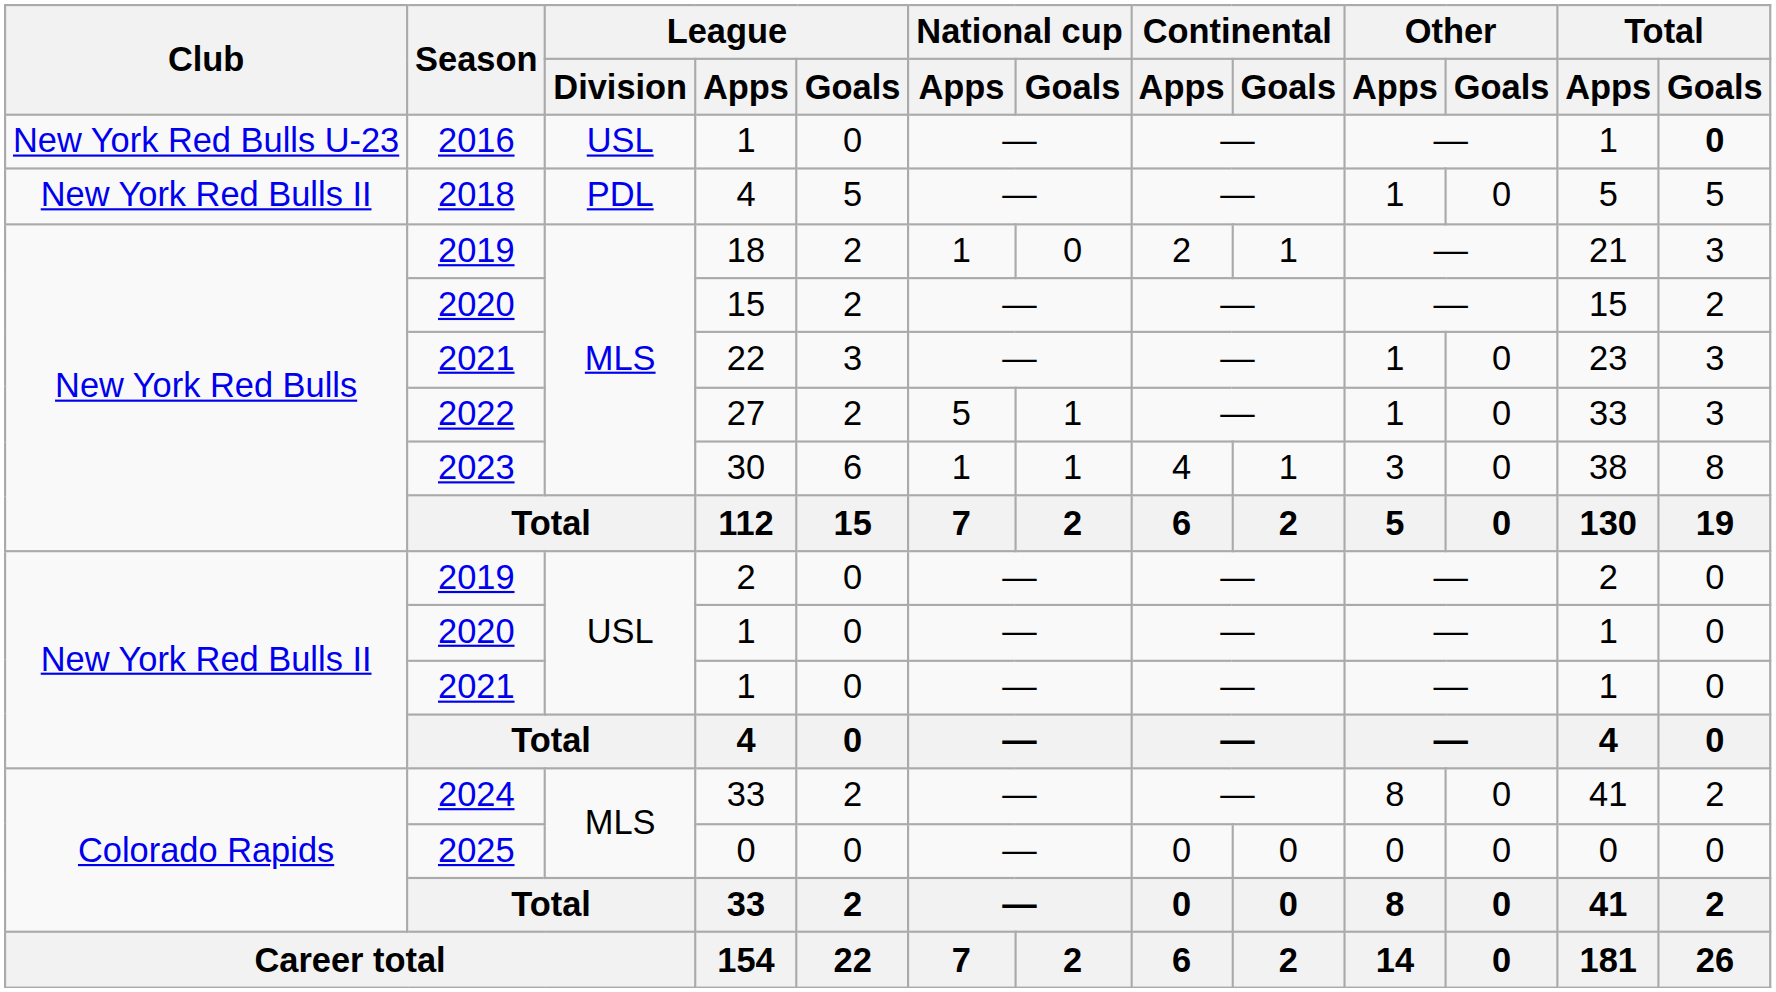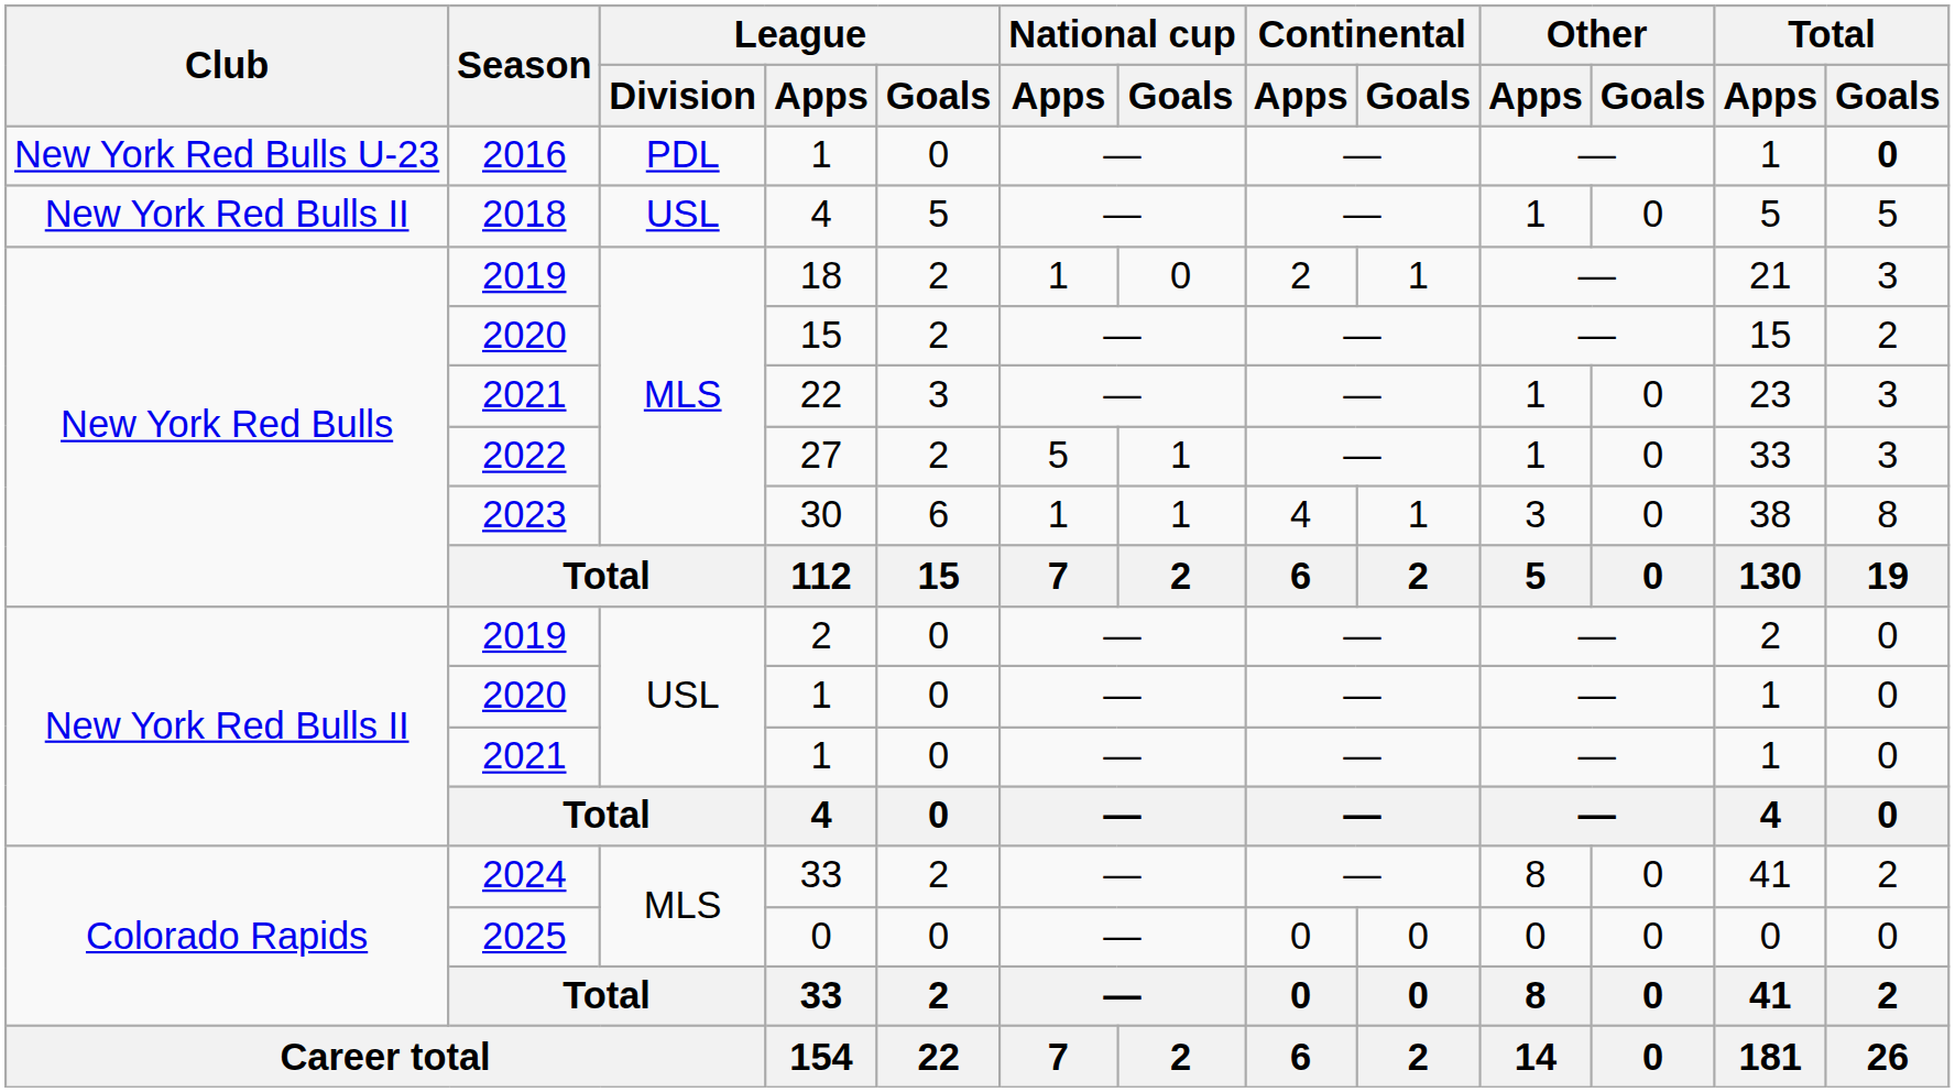 <table class="wikitable" style="text-align: center;">
 <tr>
 <th rowspan="2">Club</th>
 <th rowspan="2">Season</th>
 <th colspan="3">League</th>
 <th colspan="2">National cup</th>
 <th colspan="2">Continental</th>
 <th colspan="2">Other</th>
 <th colspan="2">Total</th>
 </tr>
 <tr>
 <th>Division</th>
 <th>Apps</th>
 <th>Goals</th>
 <th>Apps</th>
 <th>Goals</th>
 <th>Apps</th>
 <th>Goals</th>
 <th>Apps</th>
 <th>Goals</th>
 <th>Apps</th>
 <th>Goals</th>
 </tr>
 <tr>
 <td><a href='#'>New York Red Bulls U-23</a></td>
 <td><a href='#'>2016</a></td>
-<td><a href='#'>USL</a></td>
+<td><a href='#'>PDL</a></td>
 <td>1</td>
 <td>0</td>
 <td colspan="2">—</td>
 <td colspan="2">—</td>
 <td colspan="2">—</td>
 <td>1</td>
 <td><strong>0</strong></td>
 </tr>
 <tr>
 <td><a href='#'>New York Red Bulls II</a></td>
 <td><a href='#'>2018</a></td>
-<td><a href='#'>PDL</a></td>
+<td><a href='#'>USL</a></td>
 <td>4</td>
 <td>5</td>
 <td colspan="2">—</td>
 <td colspan="2">—</td>
 <td>1</td>
 <td>0</td>
 <td>5</td>
 <td>5</td>
 </tr>
 <tr>
 <td rowspan="6"><a href='#'>New York Red Bulls</a></td>
 <td><a href='#'>2019</a></td>
 <td rowspan="5"><a href='#'>MLS</a></td>
 <td>18</td>
 <td>2</td>
 <td>1</td>
 <td>0</td>
 <td>2</td>
 <td>1</td>
 <td colspan="2">—</td>
 <td>21</td>
 <td>3</td>
 </tr>
 <tr>
 <td><a href='#'>2020</a></td>
 <td>15</td>
 <td>2</td>
 <td colspan="2">—</td>
 <td colspan="2">—</td>
 <td colspan="2">—</td>
 <td>15</td>
 <td>2</td>
 </tr>
 <tr>
 <td><a href='#'>2021</a></td>
 <td>22</td>
 <td>3</td>
 <td colspan="2">—</td>
 <td colspan="2">—</td>
 <td>1</td>
 <td>0</td>
 <td>23</td>
 <td>3</td>
 </tr>
 <tr>
 <td><a href='#'>2022</a></td>
 <td>27</td>
 <td>2</td>
 <td>5</td>
 <td>1</td>
 <td colspan="2">—</td>
 <td>1</td>
 <td>0</td>
 <td>33</td>
 <td>3</td>
 </tr>
 <tr>
 <td><a href='#'>2023</a></td>
 <td>30</td>
 <td>6</td>
 <td>1</td>
 <td>1</td>
 <td>4</td>
 <td>1</td>
 <td>3</td>
 <td>0</td>
 <td>38</td>
 <td>8</td>
 </tr>
 <tr>
 <th colspan="2">Total</th>
 <th>112</th>
 <th>15</th>
 <th>7</th>
 <th>2</th>
 <th>6</th>
 <th>2</th>
 <th>5</th>
 <th>0</th>
 <th>130</th>
 <th>19</th>
 </tr>
 <tr>
 <td rowspan="4"><a href='#'>New York Red Bulls II</a></td>
 <td><a href='#'>2019</a></td>
 <td rowspan="3">USL</td>
 <td>2</td>
 <td>0</td>
 <td colspan="2">—</td>
 <td colspan="2">—</td>
 <td colspan="2">—</td>
 <td>2</td>
 <td>0</td>
 </tr>
 <tr>
 <td><a href='#'>2020</a></td>
 <td>1</td>
 <td>0</td>
 <td colspan="2">—</td>
 <td colspan="2">—</td>
 <td colspan="2">—</td>
 <td>1</td>
 <td>0</td>
 </tr>
 <tr>
 <td><a href='#'>2021</a></td>
 <td>1</td>
 <td>0</td>
 <td colspan="2">—</td>
 <td colspan="2">—</td>
 <td colspan="2">—</td>
 <td>1</td>
 <td>0</td>
 </tr>
 <tr>
 <th colspan="2">Total</th>
 <th>4</th>
 <th>0</th>
 <th colspan="2">—</th>
 <th colspan="2">—</th>
 <th colspan="2">—</th>
 <th>4</th>
 <th>0</th>
 </tr>
 <tr>
 <td rowspan="3"><a href='#'>Colorado Rapids</a></td>
 <td><a href='#'>2024</a></td>
 <td rowspan="2">MLS</td>
 <td>33</td>
 <td>2</td>
 <td colspan="2">—</td>
 <td colspan="2">—</td>
 <td>8</td>
 <td>0</td>
 <td>41</td>
 <td>2</td>
 </tr>
 <tr>
 <td><a href='#'>2025</a></td>
 <td>0</td>
 <td>0</td>
 <td colspan="2">—</td>
 <td>0</td>
 <td>0</td>
 <td>0</td>
 <td>0</td>
 <td>0</td>
 <td>0</td>
 </tr>
 <tr>
 <th colspan="2">Total</th>
 <th>33</th>
 <th>2</th>
 <th colspan="2">—</th>
 <th>0</th>
 <th>0</th>
 <th>8</th>
 <th>0</th>
 <th>41</th>
 <th>2</th>
 </tr>
 <tr>
 <th colspan="3">Career total</th>
 <th>154</th>
 <th>22</th>
 <th>7</th>
 <th>2</th>
 <th>6</th>
 <th>2</th>
 <th>14</th>
 <th>0</th>
 <th>181</th>
 <th>26</th>
 </tr>
 </table>
